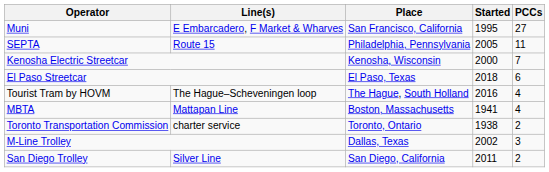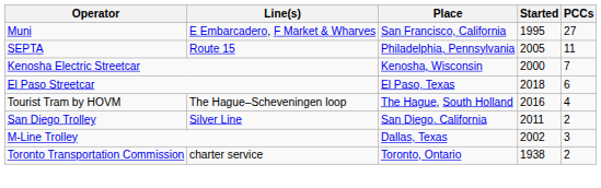 <table class="wikitable sortable">
 <tr>
 <th>Operator</th>
 <th class="unsortable">Line(s)</th>
 <th>Place</th>
 <th>Started</th>
 <th>PCCs</th>
 </tr>
 <tr>
 <td><a href='#'>Muni</a></td>
 <td><a href='#'>E Embarcadero</a>, <a href='#'>F Market & Wharves</a></td>
 <td><a href='#'>San Francisco, California</a></td>
 <td>1995</td>
 <td>27</td>
 </tr>
 <tr>
 <td><a href='#'>SEPTA</a></td>
 <td><a href='#'>Route 15</a></td>
 <td><a href='#'>Philadelphia, Pennsylvania</a></td>
 <td>2005</td>
 <td>11</td>
 </tr>
 <tr>
 <td colspan=2><a href='#'>Kenosha Electric Streetcar</a></td>
 <td><a href='#'>Kenosha, Wisconsin</a></td>
 <td>2000</td>
 <td>7</td>
 </tr>
 <tr>
 <td colspan=2><a href='#'>El Paso Streetcar</a></td>
 <td><a href='#'>El Paso, Texas</a></td>
 <td>2018</td>
 <td>6</td>
 </tr>
 <tr>
 <td>Tourist Tram by HOVM</td>
 <td>The Hague–Scheveningen loop</td>
 <td><a href='#'>The Hague</a>, <a href='#'>South Holland</a></td>
 <td>2016</td>
 <td>4</td>
 </tr>
 <tr>
-<td><a href='#'>MBTA</a></td>
-<td><a href='#'>Mattapan Line</a></td>
-<td><a href='#'>Boston, Massachusetts</a></td>
-<td>1941</td>
-<td>4</td>
-</tr>
-<tr>
-<td><a href='#'>Toronto Transportation Commission</a></td>
-<td>charter service</td>
-<td><a href='#'>Toronto, Ontario</a></td>
-<td>1938</td>
+<td><a href='#'>San Diego Trolley</a></td>
+<td><a href='#'>Silver Line</a></td>
+<td><a href='#'>San Diego, California</a></td>
+<td>2011</td>
 <td>2</td>
 </tr>
 <tr>
 <td colspan=2><a href='#'>M-Line Trolley</a></td>
 <td><a href='#'>Dallas, Texas</a></td>
 <td>2002</td>
 <td>3</td>
 </tr>
 <tr>
-<td><a href='#'>San Diego Trolley</a></td>
-<td><a href='#'>Silver Line</a></td>
-<td><a href='#'>San Diego, California</a></td>
-<td>2011</td>
+<td><a href='#'>Toronto Transportation Commission</a></td>
+<td>charter service</td>
+<td><a href='#'>Toronto, Ontario</a></td>
+<td>1938</td>
 <td>2</td>
 </tr>
 </table>
